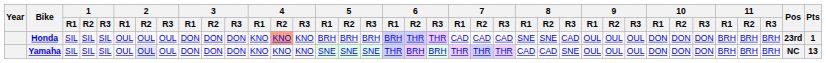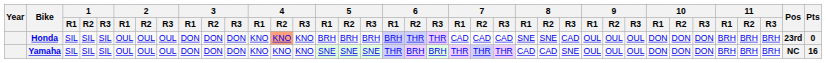 <table class="wikitable" style="text-align:center; font-size:85%;">
 <tr>
 <th rowspan="2">Year</th>
 <th rowspan="2">Bike</th>
 <th colspan="3">1</th>
 <th colspan="3">2</th>
 <th colspan="3">3</th>
 <th colspan="3">4</th>
 <th colspan="3">5</th>
 <th colspan="3">6</th>
 <th colspan="3">7</th>
 <th colspan="3">8</th>
 <th colspan="3">9</th>
 <th colspan="3">10</th>
 <th colspan="3">11</th>
 <th rowspan="2">Pos</th>
 <th rowspan="2">Pts</th>
 </tr>
 <tr>
 <th>R1</th>
 <th>R2</th>
 <th>R3</th>
 <th>R1</th>
 <th>R2</th>
 <th>R3</th>
 <th>R1</th>
 <th>R2</th>
 <th>R3</th>
 <th>R1</th>
 <th>R2</th>
 <th>R3</th>
 <th>R1</th>
 <th>R2</th>
 <th>R3</th>
 <th>R1</th>
 <th>R2</th>
 <th>R3</th>
 <th>R1</th>
 <th>R2</th>
 <th>R3</th>
 <th>R1</th>
 <th>R2</th>
 <th>R3</th>
 <th>R1</th>
 <th>R2</th>
 <th>R3</th>
 <th>R1</th>
 <th>R2</th>
 <th>R3</th>
 <th>R1</th>
 <th>R2</th>
 <th>R3</th>
 </tr>
 <tr>
 <th></th>
 <th><a href='#'>Honda</a></th>
 <td><a href='#'>SIL</a></td>
 <td><a href='#'>SIL</a></td>
 <td><a href='#'>SIL</a></td>
 <td><a href='#'>OUL</a></td>
 <td><a href='#'>OUL</a></td>
 <td><a href='#'>OUL</a></td>
 <td><a href='#'>DON</a></td>
 <td><a href='#'>DON</a></td>
 <td><a href='#'>DON</a></td>
 <td><a href='#'>KNO</a></td>
 <td style="background: lightsalmon;"><a href='#'>KNO</a></td>
 <td><a href='#'>KNO</a></td>
 <td><a href='#'>BRH</a></td>
 <td><a href='#'>BRH</a></td>
 <td><a href='#'>BRH</a></td>
 <td style="background:#CFCFFF;"><a href='#'>BRH</a><br></td>
 <td style="background:#CFCFFF;"><a href='#'>THR</a><br></td>
 <td style="background:#EFCFFF;"><a href='#'>THR</a><br></td>
 <td style="background:#FFFFFF;"><a href='#'>CAD</a><br></td>
 <td style="background:#FFFFFF;"><a href='#'>CAD</a><br></td>
 <td style="background:#FFFFFF;"><a href='#'>CAD</a><br></td>
 <td><a href='#'>SNE</a></td>
 <td><a href='#'>SNE</a></td>
 <td><a href='#'>CAD</a></td>
 <td><a href='#'>OUL</a></td>
 <td><a href='#'>OUL</a></td>
 <td><a href='#'>OUL</a></td>
 <td><a href='#'>DON</a></td>
 <td><a href='#'>DON</a></td>
 <td><a href='#'>DON</a></td>
 <td><a href='#'>BRH</a></td>
 <td><a href='#'>BRH</a></td>
 <td><a href='#'>BRH</a></td>
 <th>23rd</th>
-<th>1</th>
+<th>0</th>
 </tr>
 <tr>
 <th></th>
 <th><a href='#'>Yamaha</a></th>
 <td><a href='#'>SIL</a></td>
 <td><a href='#'>SIL</a></td>
 <td><a href='#'>SIL</a></td>
 <td><a href='#'>OUL</a></td>
-<td style="background: lavender;"><a href='#'>OUL</a></td>
+<td><a href='#'>OUL</a></td>
 <td><a href='#'>OUL</a></td>
 <td><a href='#'>DON</a></td>
 <td><a href='#'>DON</a></td>
 <td><a href='#'>DON</a></td>
 <td><a href='#'>KNO</a></td>
 <td><a href='#'>KNO</a></td>
 <td><a href='#'>KNO</a></td>
 <td style="background:#DFFFDF;"><a href='#'>SNE</a><br></td>
 <td style="background:#DFFFDF;"><a href='#'>SNE</a><br></td>
 <td style="background:#DFFFDF;"><a href='#'>SNE</a><br></td>
 <td style="background:#CFCFFF;"><a href='#'>THR</a><br></td>
 <td style="background:#EFCFFF;"><a href='#'>BRH</a><br></td>
 <td style="background:#DFFFDF;"><a href='#'>BRH</a><br></td>
 <td style="background:#EFCFFF;"><a href='#'>THR</a><br></td>
 <td style="background:#CFCFFF;"><a href='#'>THR</a><br></td>
 <td style="background:#EFCFFF;"><a href='#'>THR</a><br></td>
 <td><a href='#'>CAD</a></td>
 <td><a href='#'>CAD</a></td>
 <td><a href='#'>SNE</a></td>
 <td><a href='#'>OUL</a></td>
 <td><a href='#'>OUL</a></td>
 <td><a href='#'>OUL</a></td>
 <td><a href='#'>DON</a></td>
 <td><a href='#'>DON</a></td>
 <td><a href='#'>DON</a></td>
 <td><a href='#'>BRH</a></td>
 <td><a href='#'>BRH</a></td>
 <td><a href='#'>BRH</a></td>
 <th>NC</th>
-<th>13</th>
+<th>16</th>
 </tr>
 </table>
